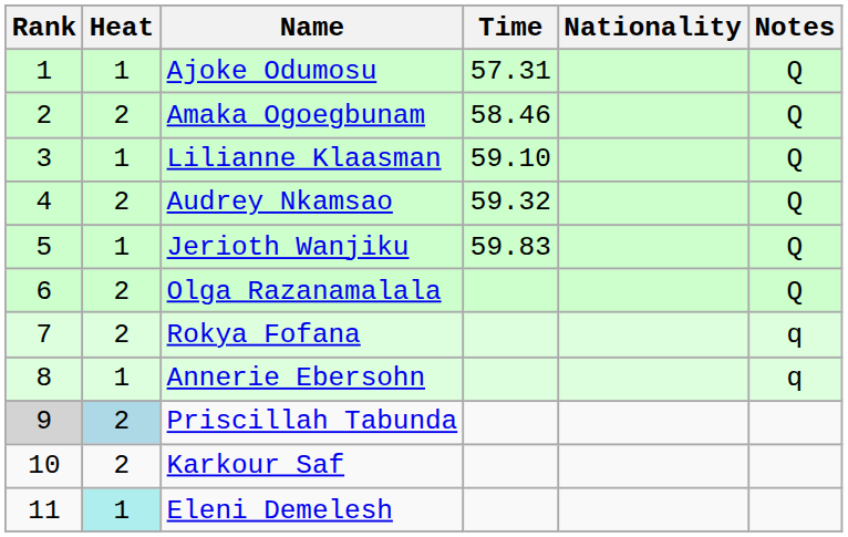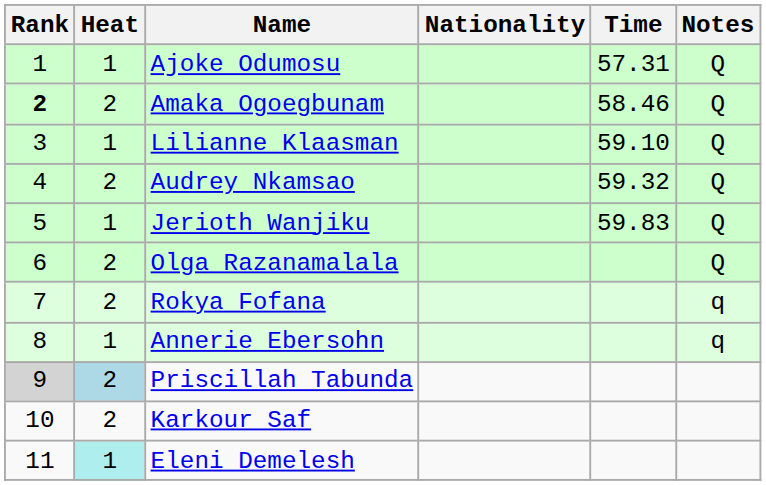 <table class="wikitable sortable" style="text-align:center">
 <tr>
 <th>Rank</th>
 <th>Heat</th>
 <th>Name</th>
+<th>Nationality</th>
 <th>Time</th>
-<th>Nationality</th>
 <th>Notes</th>
 </tr>
 <tr bgcolor=ccffcc>
 <td>1</td>
 <td>1</td>
 <td align=left><a href='#'>Ajoke Odumosu</a></td>
+<td align=left></td>
 <td>57.31</td>
-<td align=left></td>
 <td>Q</td>
 </tr>
 <tr bgcolor=ccffcc>
-<td>2</td>
+<td><strong>2</strong></td>
 <td>2</td>
 <td align=left><a href='#'>Amaka Ogoegbunam</a></td>
+<td align=left></td>
 <td>58.46</td>
-<td align=left></td>
 <td>Q</td>
 </tr>
 <tr bgcolor=ccffcc>
 <td>3</td>
 <td>1</td>
 <td align=left><a href='#'>Lilianne Klaasman</a></td>
+<td align=left></td>
 <td>59.10</td>
-<td align=left></td>
 <td>Q</td>
 </tr>
 <tr bgcolor=ccffcc>
 <td>4</td>
 <td>2</td>
 <td align=left><a href='#'>Audrey Nkamsao</a></td>
+<td align=left></td>
 <td>59.32</td>
-<td align=left></td>
 <td>Q</td>
 </tr>
 <tr bgcolor=ccffcc>
 <td>5</td>
 <td>1</td>
 <td align=left><a href='#'>Jerioth Wanjiku</a></td>
+<td align=left></td>
 <td>59.83</td>
-<td align=left></td>
 <td>Q</td>
 </tr>
 <tr bgcolor=ccffcc>
 <td>6</td>
 <td>2</td>
 <td align=left><a href='#'>Olga Razanamalala</a></td>
+<td align=left></td>
 <td></td>
-<td align=left></td>
 <td>Q</td>
 </tr>
 <tr bgcolor=ddffdd>
 <td>7</td>
 <td>2</td>
 <td align=left><a href='#'>Rokya Fofana</a></td>
+<td align=left></td>
 <td></td>
-<td align=left></td>
 <td>q</td>
 </tr>
 <tr bgcolor=ddffdd>
 <td>8</td>
 <td>1</td>
 <td align=left><a href='#'>Annerie Ebersohn</a></td>
+<td align=left></td>
 <td></td>
-<td align=left></td>
 <td>q</td>
 </tr>
 <tr>
 <td style="background: lightgrey;">9</td>
 <td style="background: lightblue;">2</td>
 <td align=left><a href='#'>Priscillah Tabunda</a></td>
+<td align=left></td>
 <td></td>
-<td align=left></td>
 <td></td>
 </tr>
 <tr>
 <td>10</td>
 <td>2</td>
 <td align=left><a href='#'>Karkour Saf</a></td>
+<td align=left></td>
 <td></td>
-<td align=left></td>
 <td></td>
 </tr>
 <tr>
 <td>11</td>
 <td style="background: paleturquoise;">1</td>
 <td align=left><a href='#'>Eleni Demelesh</a></td>
+<td align=left></td>
 <td></td>
-<td align=left></td>
 <td></td>
 </tr>
 </table>
